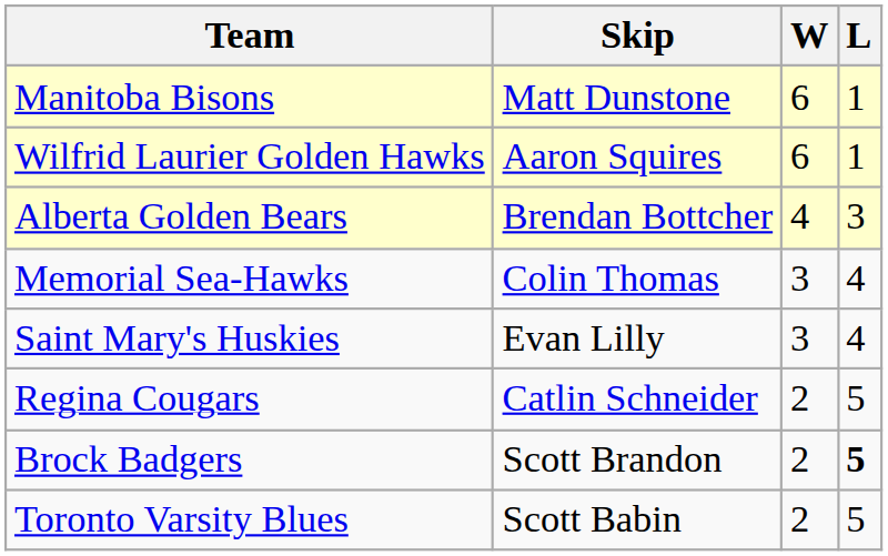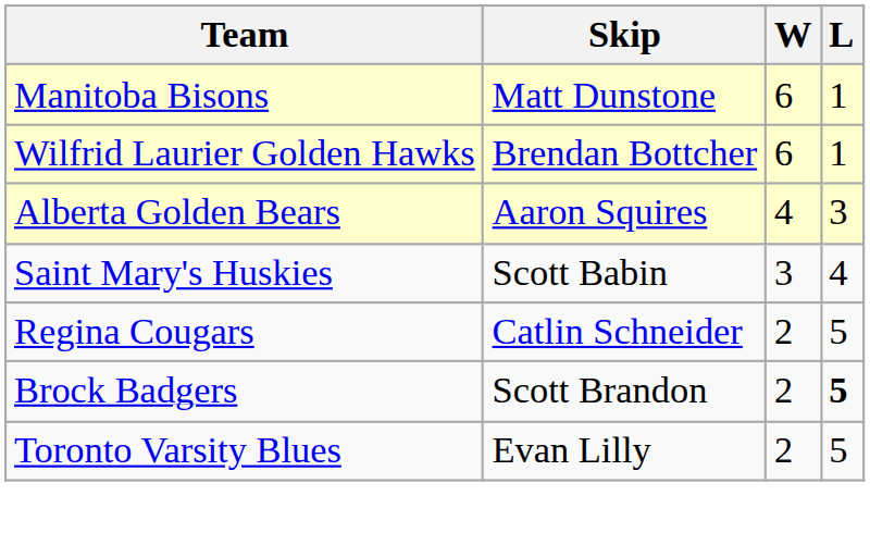 <table class=wikitable>
 <tr>
 <th>Team</th>
 <th>Skip</th>
 <th>W</th>
 <th>L</th>
 </tr>
 <tr bgcolor=#ffffcc>
 <td> <a href='#'>Manitoba Bisons</a></td>
 <td><a href='#'>Matt Dunstone</a></td>
 <td>6</td>
 <td>1</td>
 </tr>
 <tr bgcolor=#ffffcc>
 <td> <a href='#'>Wilfrid Laurier Golden Hawks</a></td>
-<td><a href='#'>Aaron Squires</a></td>
+<td><a href='#'>Brendan Bottcher</a></td>
 <td>6</td>
 <td>1</td>
 </tr>
 <tr bgcolor=#ffffcc>
 <td> <a href='#'>Alberta Golden Bears</a></td>
-<td><a href='#'>Brendan Bottcher</a></td>
+<td><a href='#'>Aaron Squires</a></td>
 <td>4</td>
 <td>3</td>
 </tr>
 <tr>
-<td> <a href='#'>Memorial Sea-Hawks</a></td>
-<td><a href='#'>Colin Thomas</a></td>
-<td>3</td>
-<td>4</td>
-</tr>
-<tr>
 <td> <a href='#'>Saint Mary's Huskies</a></td>
-<td>Evan Lilly</td>
+<td>Scott Babin</td>
 <td>3</td>
 <td>4</td>
 </tr>
 <tr>
 <td> <a href='#'>Regina Cougars</a></td>
 <td><a href='#'>Catlin Schneider</a></td>
 <td>2</td>
 <td>5</td>
 </tr>
 <tr>
 <td> <a href='#'>Brock Badgers</a></td>
 <td>Scott Brandon</td>
 <td>2</td>
 <td><strong>5</strong></td>
 </tr>
 <tr>
 <td> <a href='#'>Toronto Varsity Blues</a></td>
-<td>Scott Babin</td>
+<td>Evan Lilly</td>
 <td>2</td>
 <td>5</td>
 </tr>
 </table>
